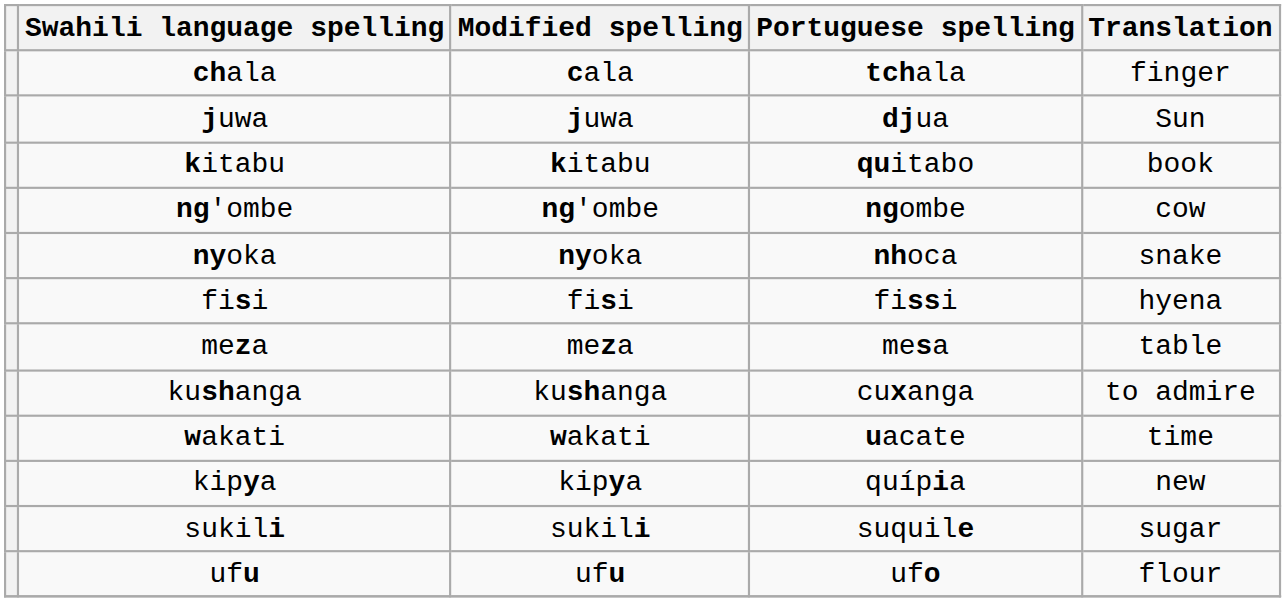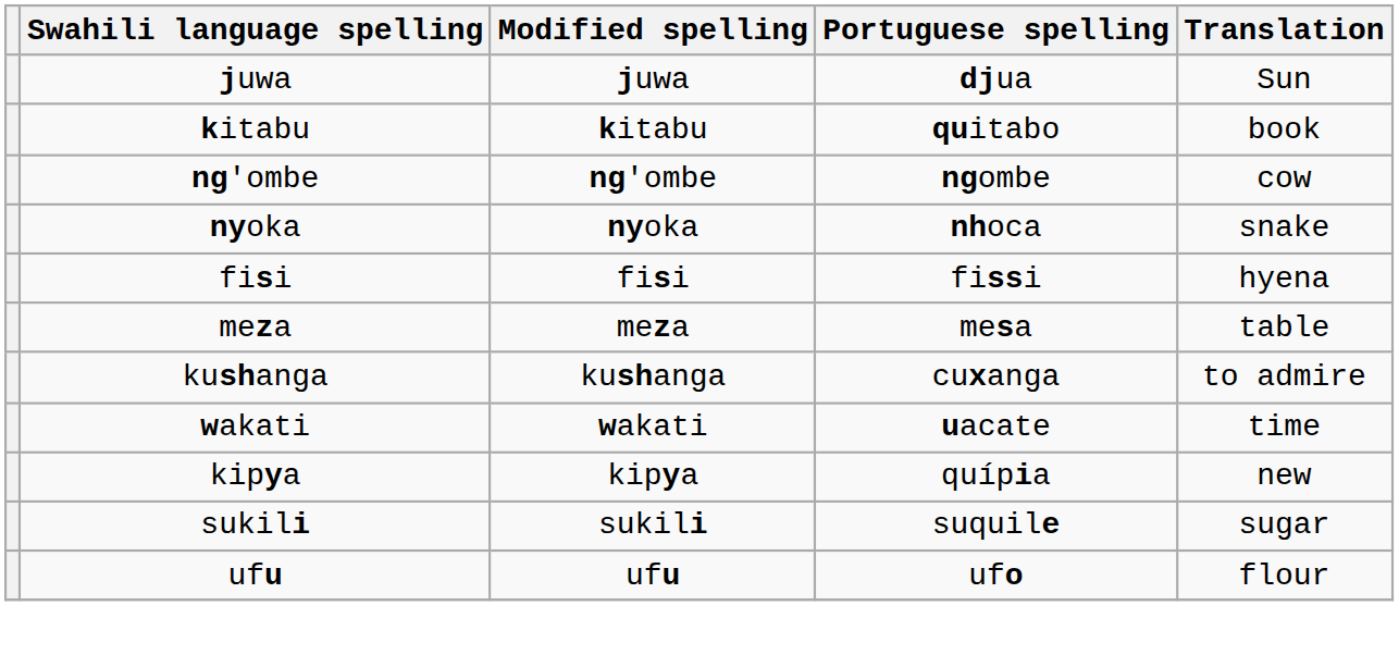 <table class="wikitable">
 <tr>
 <th></th>
 <th>Swahili language spelling</th>
 <th>Modified spelling</th>
 <th>Portuguese spelling</th>
 <th>Translation</th>
-</tr>
-<tr>
-<th {align="center"></th>
-<td align="center"><strong>ch</strong>ala</td>
-<td align="center"><strong>c</strong>ala</td>
-<td align="center"><strong>tch</strong>ala</td>
-<td align="center">finger</td>
 </tr>
 <tr>
 <th {align="center"></th>
 <td align="center"><strong>j</strong>uwa</td>
 <td align="center"><strong>j</strong>uwa</td>
 <td align="center"><strong>dj</strong>ua</td>
 <td align="center">Sun</td>
 </tr>
 <tr>
 <th {align="center"></th>
 <td align="center"><strong>k</strong>itabu</td>
 <td align="center"><strong>k</strong>itabu</td>
 <td align="center"><strong>qu</strong>itabo</td>
 <td align="center">book</td>
 </tr>
 <tr>
 <th {align="center"></th>
 <td align="center"><strong>ng</strong>'ombe</td>
 <td align="center"><strong>ng</strong>'ombe</td>
 <td align="center"><strong>ng</strong>ombe</td>
 <td align="center">cow</td>
 </tr>
 <tr>
 <th {align="center"></th>
 <td align="center"><strong>ny</strong>oka</td>
 <td align="center"><strong>ny</strong>oka</td>
 <td align="center"><strong>nh</strong>oca</td>
 <td align="center">snake</td>
 </tr>
 <tr>
 <th {align="center"></th>
 <td align="center">fi<strong>s</strong>i</td>
 <td align="center">fi<strong>s</strong>i</td>
 <td align="center">fi<strong>ss</strong>i</td>
 <td align="center">hyena</td>
 </tr>
 <tr>
 <th {align="center"></th>
 <td align="center">me<strong>z</strong>a</td>
 <td align="center">me<strong>z</strong>a</td>
 <td align="center">me<strong>s</strong>a</td>
 <td align="center">table</td>
 </tr>
 <tr>
 <th {align="center"></th>
 <td align="center">ku<strong>sh</strong>anga</td>
 <td align="center">ku<strong>sh</strong>anga</td>
 <td align="center">cu<strong>x</strong>anga</td>
 <td align="center">to admire</td>
 </tr>
 <tr>
 <th {align="center"></th>
 <td align="center"><strong>w</strong>akati</td>
 <td align="center"><strong>w</strong>akati</td>
 <td align="center"><strong>u</strong>acate</td>
 <td align="center">time</td>
 </tr>
 <tr>
 <th {align="center"></th>
 <td align="center">kip<strong>y</strong>a</td>
 <td align="center">kip<strong>y</strong>a</td>
 <td align="center">quíp<strong>i</strong>a</td>
 <td align="center">new</td>
 </tr>
 <tr>
 <th {align="center"></th>
 <td align="center">sukil<strong>i</strong></td>
 <td align="center">sukil<strong>i</strong></td>
 <td align="center">suquil<strong>e</strong></td>
 <td align="center">sugar</td>
 </tr>
 <tr>
 <th {align="center"></th>
 <td align="center">uf<strong>u</strong></td>
 <td align="center">uf<strong>u</strong></td>
 <td align="center">uf<strong>o</strong></td>
 <td align="center">flour</td>
 </tr>
 <tr>
 </tr>
 </table>
